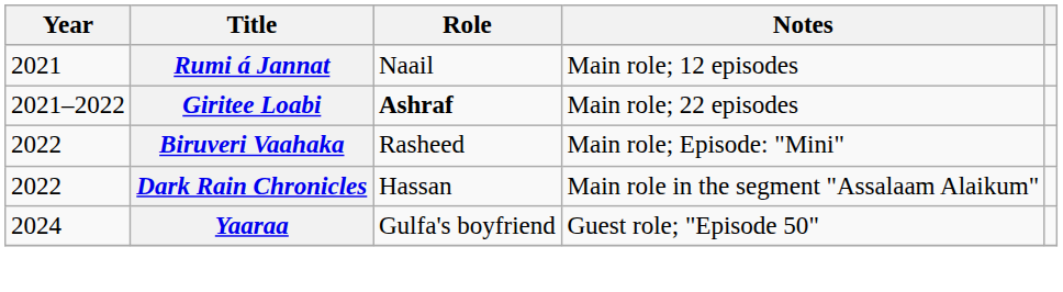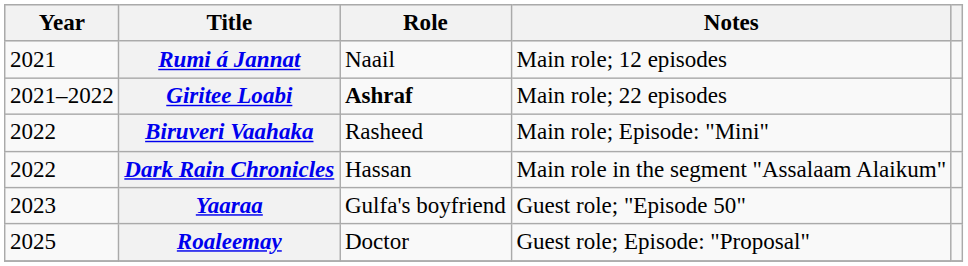 <table class="wikitable sortable plainrowheaders">
 <tr style="background:#ccc; text-align:center;">
 <th scope="col">Year</th>
 <th scope="col">Title</th>
 <th scope="col">Role</th>
 <th scope="col">Notes</th>
 <th scope="col" class="unsortable"></th>
 </tr>
 <tr>
 <td>2021</td>
 <th scope="row"><em><a href='#'>Rumi á Jannat</a></em></th>
 <td>Naail</td>
 <td>Main role; 12 episodes</td>
 <td style="text-align: center;"></td>
 </tr>
 <tr>
 <td>2021–2022</td>
 <th scope="row"><em><a href='#'>Giritee Loabi</a></em></th>
 <td><strong>Ashraf</strong></td>
 <td>Main role; 22 episodes</td>
 <td style="text-align: center;"></td>
 </tr>
 <tr>
 <td>2022</td>
 <th scope="row"><em><a href='#'>Biruveri Vaahaka</a></em></th>
 <td>Rasheed</td>
 <td>Main role; Episode: "Mini"</td>
 <td style="text-align: center;"></td>
 </tr>
 <tr>
 <td>2022</td>
 <th scope="row"><em><a href='#'>Dark Rain Chronicles</a></em></th>
 <td>Hassan</td>
 <td>Main role in the segment "Assalaam Alaikum"</td>
 <td style="text-align: center;"></td>
 </tr>
 <tr>
-<td>2024</td>
+<td>2023</td>
 <th scope="row"><em><a href='#'>Yaaraa</a></em></th>
 <td>Gulfa's boyfriend</td>
 <td>Guest role; "Episode 50"</td>
 <td style="text-align: center;"></td>
 </tr>
 <tr>
+<td>2025</td>
+<th scope="row"><em><a href='#'>Roaleemay</a></em></th>
+<td>Doctor</td>
+<td>Guest role; Episode: "Proposal"</td>
+<td style="text-align: center;"></td>
+</tr>
+<tr>
 </tr>
 </table>
